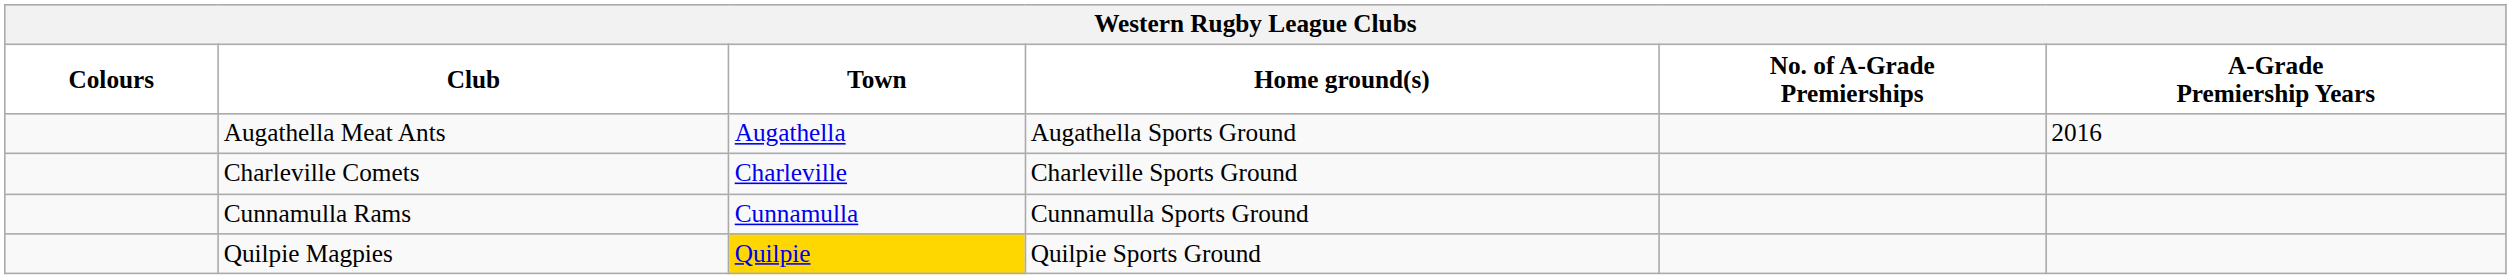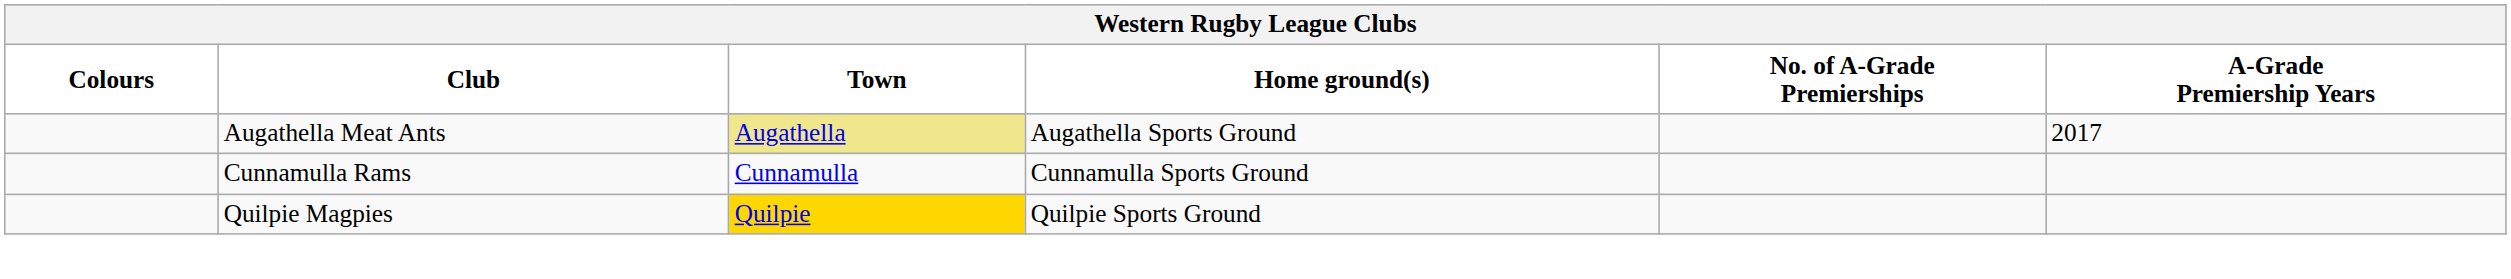 <table class="wikitable" style="width:100%; text-align:left">
 <tr>
 <th colspan="6">Western Rugby League Clubs</th>
 </tr>
 <tr>
 <th style="background:white">Colours</th>
 <th style="background:white">Club</th>
 <th style="background:white">Town</th>
 <th style="background:white">Home ground(s)</th>
 <th style="background:white">No. of A-Grade<br>Premierships</th>
 <th style="background:white">A-Grade<br>Premiership Years</th>
 </tr>
 <tr>
 <td></td>
 <td>Augathella Meat Ants</td>
-<td><a href='#'>Augathella</a></td>
+<td style="background: khaki;"><a href='#'>Augathella</a></td>
 <td>Augathella Sports Ground</td>
 <td></td>
-<td>2016</td>
-</tr>
-<tr>
-<td></td>
-<td>Charleville Comets</td>
-<td><a href='#'>Charleville</a></td>
-<td>Charleville Sports Ground</td>
-<td></td>
-<td></td>
+<td>2017</td>
 </tr>
 <tr>
 <td></td>
 <td>Cunnamulla Rams</td>
 <td><a href='#'>Cunnamulla</a></td>
 <td>Cunnamulla Sports Ground</td>
 <td></td>
 <td></td>
 </tr>
 <tr>
 <td></td>
 <td>Quilpie Magpies</td>
 <td style="background: gold;"><a href='#'>Quilpie</a></td>
 <td>Quilpie Sports Ground</td>
 <td></td>
 <td></td>
 </tr>
 </table>
